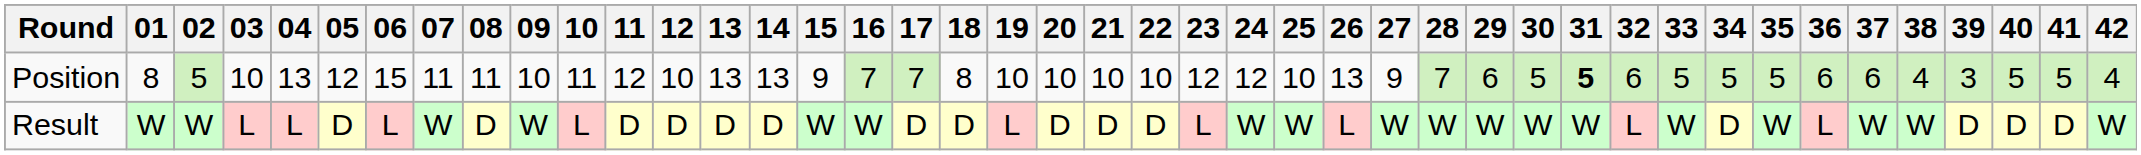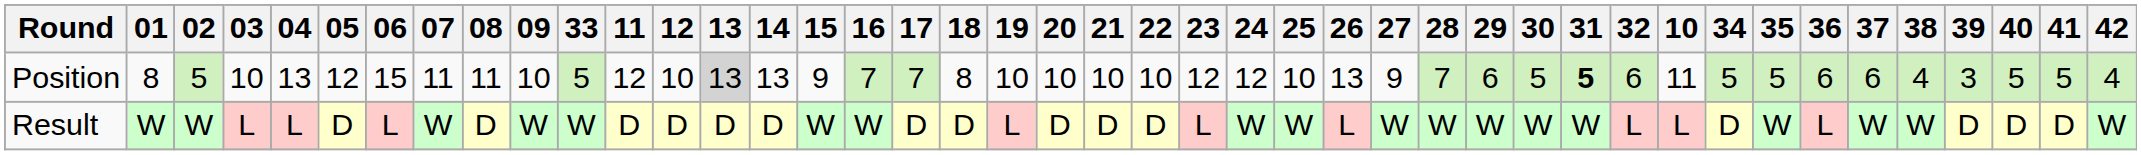 <table class=wikitable style="text-align:center;font-size: 100%">
 <tr>
 <th>Round</th>
 <th>01</th>
 <th>02</th>
 <th>03</th>
 <th>04</th>
 <th>05</th>
 <th>06</th>
 <th>07</th>
 <th>08</th>
 <th>09</th>
-<th>10</th>
+<th>33</th>
 <th>11</th>
 <th>12</th>
 <th>13</th>
 <th>14</th>
 <th>15</th>
 <th>16</th>
 <th>17</th>
 <th>18</th>
 <th>19</th>
 <th>20</th>
 <th>21</th>
 <th>22</th>
 <th>23</th>
 <th>24</th>
 <th>25</th>
 <th>26</th>
 <th>27</th>
 <th>28</th>
 <th>29</th>
 <th>30</th>
 <th>31</th>
 <th>32</th>
-<th>33</th>
+<th>10</th>
 <th>34</th>
 <th>35</th>
 <th>36</th>
 <th>37</th>
 <th>38</th>
 <th>39</th>
 <th>40</th>
 <th>41</th>
 <th>42</th>
 </tr>
 <tr>
 <td style="text-align:left;">Position</td>
 <td>8</td>
 <td style="background:#D0F0C0">5</td>
 <td>10</td>
 <td>13</td>
 <td>12</td>
 <td>15</td>
 <td>11</td>
 <td>11</td>
 <td>10</td>
-<td>11</td>
+<td style="background:#D0F0C0">5</td>
 <td>12</td>
 <td>10</td>
-<td>13</td>
+<td style="background: lightgrey;">13</td>
 <td>13</td>
 <td>9</td>
 <td style="background:#D0F0C0">7</td>
 <td style="background:#D0F0C0">7</td>
 <td>8</td>
 <td>10</td>
 <td>10</td>
 <td>10</td>
 <td>10</td>
 <td>12</td>
 <td>12</td>
 <td>10</td>
 <td>13</td>
 <td>9</td>
 <td style="background:#D0F0C0">7</td>
 <td style="background:#D0F0C0">6</td>
 <td style="background:#D0F0C0">5</td>
 <td style="background:#D0F0C0"><strong>5</strong></td>
 <td style="background:#D0F0C0">6</td>
-<td style="background:#D0F0C0">5</td>
+<td>11</td>
 <td style="background:#D0F0C0">5</td>
 <td style="background:#D0F0C0">5</td>
 <td style="background:#D0F0C0">6</td>
 <td style="background:#D0F0C0">6</td>
 <td style="background:#D0F0C0">4</td>
 <td style="background:#D0F0C0">3</td>
 <td style="background:#D0F0C0">5</td>
 <td style="background:#D0F0C0">5</td>
 <td style="background:#D0F0C0">4</td>
 </tr>
 <tr>
 <td style="text-align:left;">Result</td>
 <td style="background:#ccffcc">W</td>
 <td style="background:#ccffcc">W</td>
 <td style="background:#ffcccc">L</td>
 <td style="background:#ffcccc">L</td>
 <td style="background:#ffffcc">D</td>
 <td style="background:#ffcccc">L</td>
 <td style="background:#ccffcc">W</td>
 <td style="background:#ffffcc">D</td>
 <td style="background:#ccffcc">W</td>
-<td style="background:#ffcccc">L</td>
+<td style="background:#ccffcc">W</td>
 <td style="background:#ffffcc">D</td>
 <td style="background:#ffffcc">D</td>
 <td style="background:#ffffcc">D</td>
 <td style="background:#ffffcc">D</td>
 <td style="background:#ccffcc">W</td>
 <td style="background:#ccffcc">W</td>
 <td style="background:#ffffcc">D</td>
 <td style="background:#ffffcc">D</td>
 <td style="background:#ffcccc">L</td>
 <td style="background:#ffffcc">D</td>
 <td style="background:#ffffcc">D</td>
 <td style="background:#ffffcc">D</td>
 <td style="background:#ffcccc">L</td>
 <td style="background:#ccffcc">W</td>
 <td style="background:#ccffcc">W</td>
 <td style="background:#ffcccc">L</td>
 <td style="background:#ccffcc">W</td>
 <td style="background:#ccffcc">W</td>
 <td style="background:#ccffcc">W</td>
 <td style="background:#ccffcc">W</td>
 <td style="background:#ccffcc">W</td>
 <td style="background:#ffcccc">L</td>
-<td style="background:#ccffcc">W</td>
+<td style="background:#ffcccc">L</td>
 <td style="background:#ffffcc">D</td>
 <td style="background:#ccffcc">W</td>
 <td style="background:#ffcccc">L</td>
 <td style="background:#ccffcc">W</td>
 <td style="background:#ccffcc">W</td>
 <td style="background:#ffffcc">D</td>
 <td style="background:#ffffcc">D</td>
 <td style="background:#ffffcc">D</td>
 <td style="background:#ccffcc">W</td>
 </tr>
 </table>
